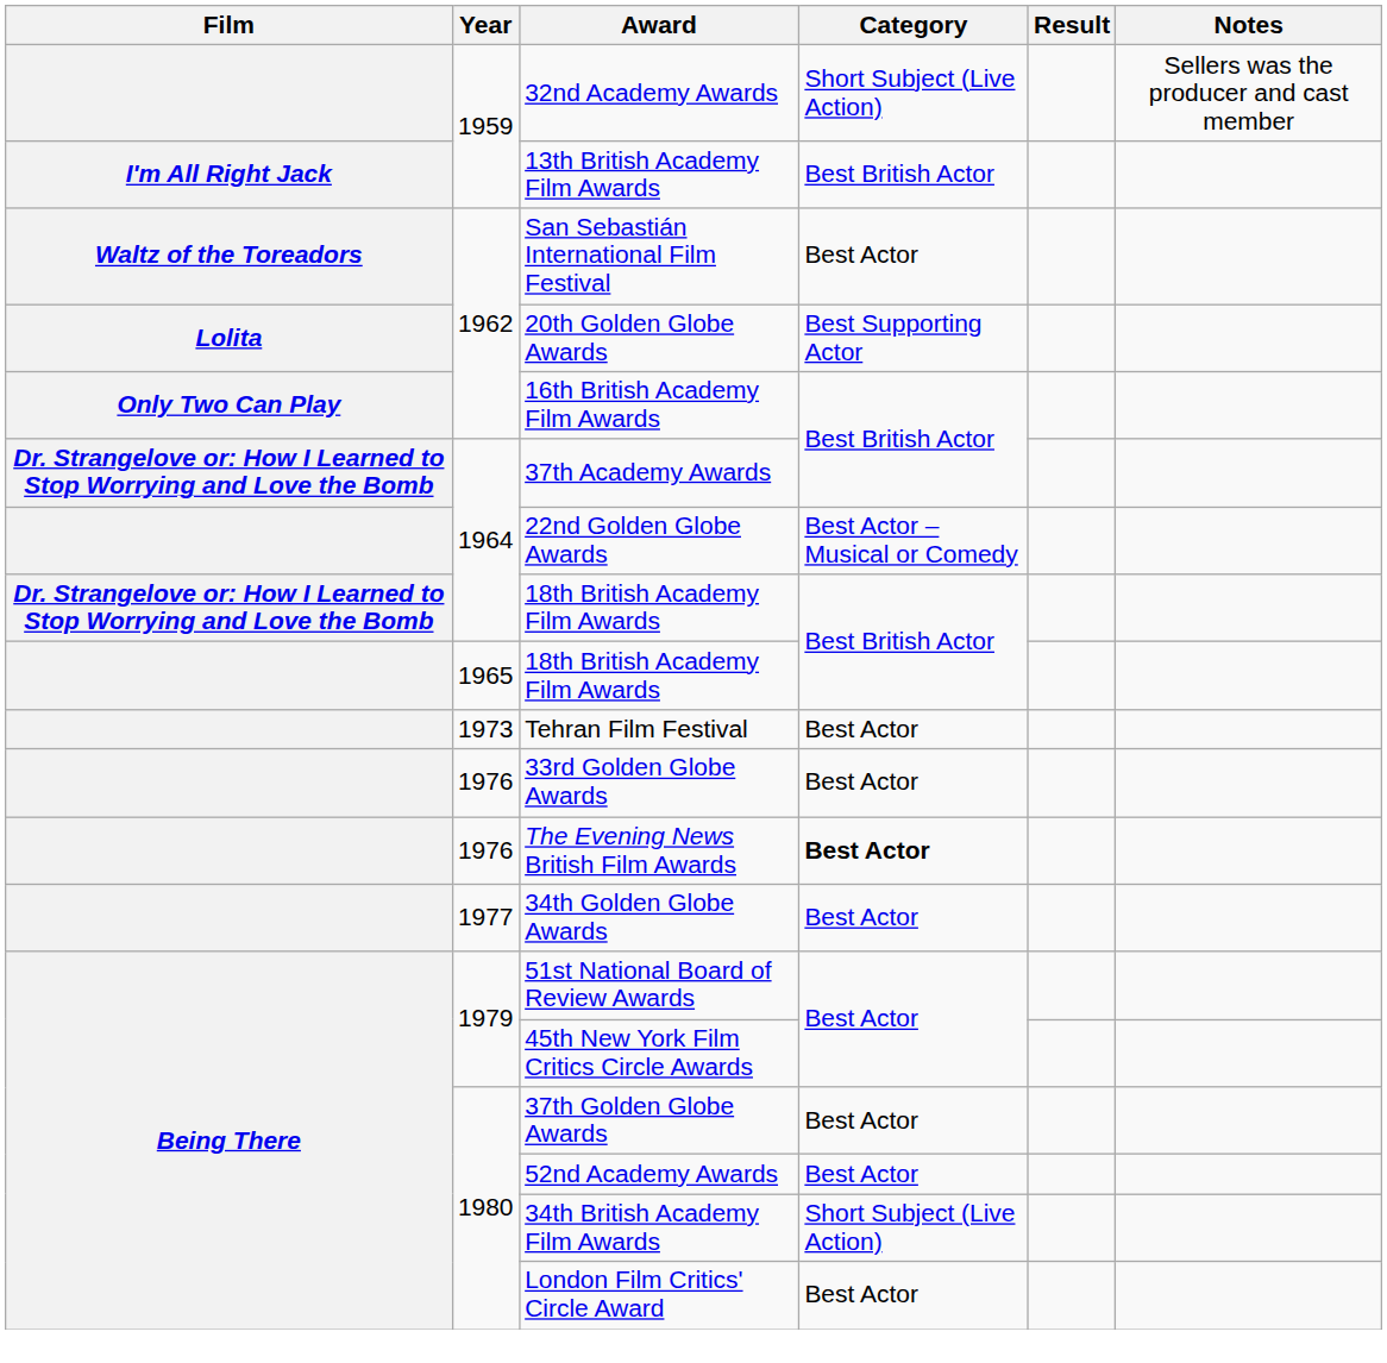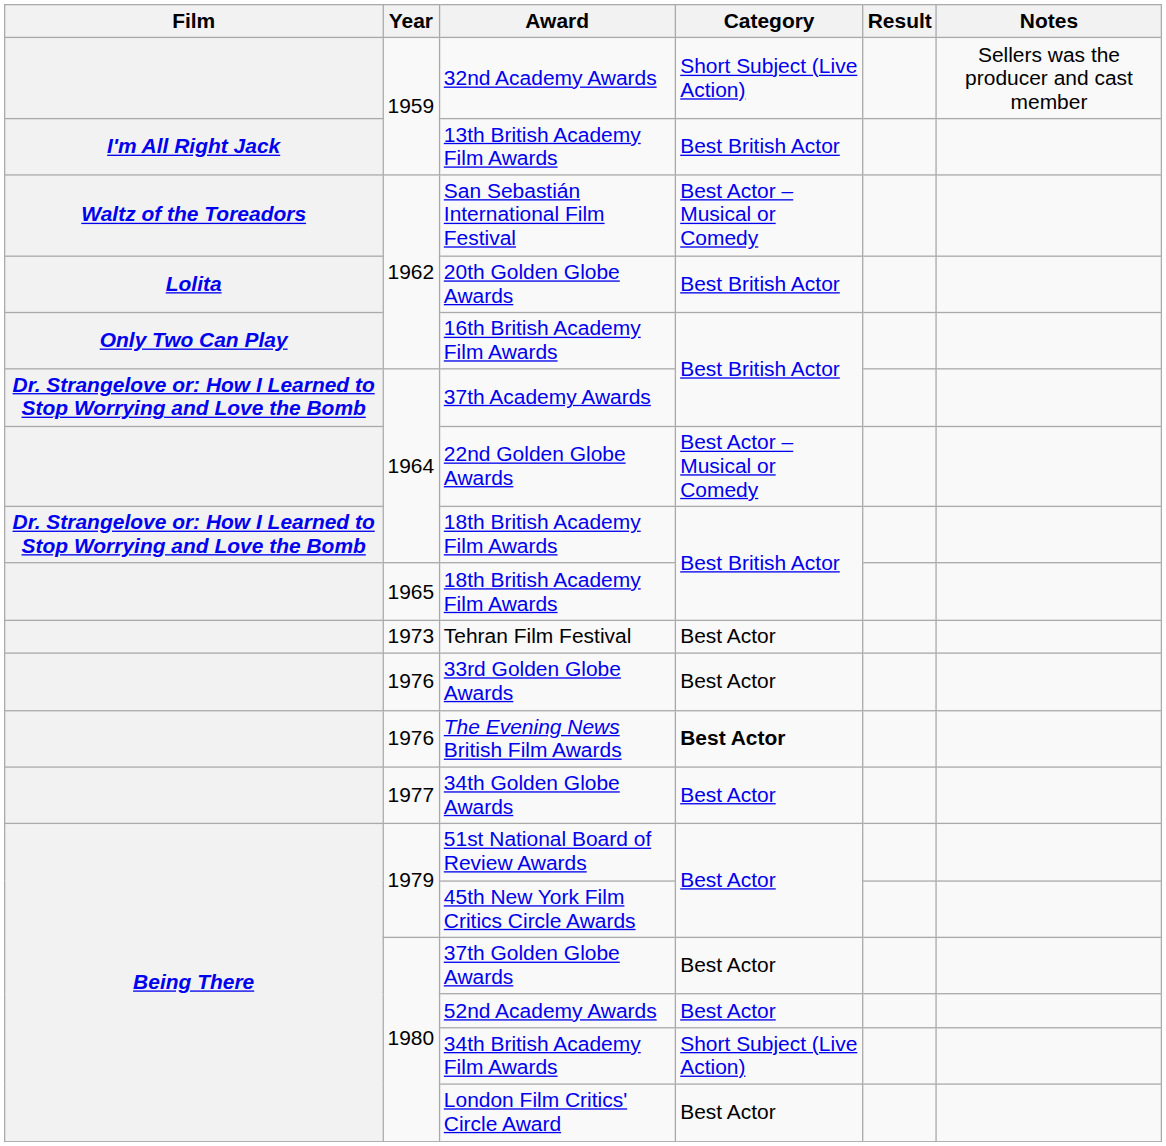 <table class="wikitable plainrowheaders sortable" style="margin-right: 0;">
 <tr>
 <th scope="col">Film</th>
 <th scope="col">Year</th>
 <th scope="col">Award</th>
 <th scope="col">Category</th>
 <th scope="col">Result</th>
 <th scope="col" class="unsortable">Notes</th>
 </tr>
 <tr>
 <th scope="row"></th>
 <td rowspan="2">1959</td>
 <td><a href='#'>32nd Academy Awards</a></td>
 <td><a href='#'>Short Subject (Live Action)</a></td>
 <td></td>
 <td style="text-align: center;">Sellers was the producer and cast member<br></td>
 </tr>
 <tr>
 <th scope="row"><em><a href='#'>I'm All Right Jack</a></em></th>
 <td><a href='#'>13th British Academy Film Awards</a></td>
 <td><a href='#'>Best British Actor</a></td>
 <td></td>
 <td style="text-align: center;"></td>
 </tr>
 <tr>
 <th scope="row"><em><a href='#'>Waltz of the Toreadors</a></em></th>
 <td rowspan="3">1962</td>
 <td><a href='#'>San Sebastián International Film Festival</a></td>
-<td>Best Actor</td>
+<td><a href='#'>Best Actor – Musical or Comedy</a></td>
 <td></td>
 <td style="text-align: center;"></td>
 </tr>
 <tr>
 <th scope="row"><em><a href='#'>Lolita</a></em></th>
 <td><a href='#'>20th Golden Globe Awards</a></td>
-<td><a href='#'>Best Supporting Actor</a></td>
+<td><a href='#'>Best British Actor</a></td>
 <td></td>
 <td style="text-align: center;"></td>
 </tr>
 <tr>
 <th scope="row"><em><a href='#'>Only Two Can Play</a></em></th>
 <td><a href='#'>16th British Academy Film Awards</a></td>
 <td rowspan="2"><a href='#'>Best British Actor</a></td>
 <td></td>
 <td style="text-align: center;"></td>
 </tr>
 <tr>
 <th scope="row"><em><a href='#'>Dr. Strangelove or: How I Learned to Stop Worrying and Love the Bomb</a></em></th>
 <td rowspan="3">1964</td>
 <td><a href='#'>37th Academy Awards</a></td>
 <td></td>
 <td style="text-align: center;"></td>
 </tr>
 <tr>
 <th scope="row"></th>
 <td><a href='#'>22nd Golden Globe Awards</a></td>
 <td><a href='#'>Best Actor – Musical or Comedy</a></td>
 <td></td>
 <td style="text-align: center;"></td>
 </tr>
 <tr>
 <th scope="row"><em><a href='#'>Dr. Strangelove or: How I Learned to Stop Worrying and Love the Bomb</a></em></th>
 <td><a href='#'>18th British Academy Film Awards</a></td>
 <td rowspan="2"><a href='#'>Best British Actor</a></td>
 <td></td>
 <td style="text-align: center;"></td>
 </tr>
 <tr>
 <th scope="row"></th>
 <td>1965</td>
 <td><a href='#'>18th British Academy Film Awards</a></td>
 <td></td>
 <td style="text-align: center;"></td>
 </tr>
 <tr>
 <th scope="row"></th>
 <td>1973</td>
 <td>Tehran Film Festival</td>
 <td>Best Actor</td>
 <td></td>
 <td style="text-align: center;"></td>
 </tr>
 <tr>
 <th scope="row"></th>
 <td>1976</td>
 <td><a href='#'>33rd Golden Globe Awards</a></td>
 <td>Best Actor</td>
 <td></td>
 <td style="text-align: center;"></td>
 </tr>
 <tr>
 <th scope="row"></th>
 <td>1976</td>
 <td><a href='#'><em>The Evening News</em> British Film Awards</a></td>
 <td><strong>Best Actor</strong></td>
 <td></td>
 <td style="text-align: center;"></td>
 </tr>
 <tr>
 <th scope="row"></th>
 <td>1977</td>
 <td><a href='#'>34th Golden Globe Awards</a></td>
 <td><a href='#'>Best Actor</a></td>
 <td></td>
 <td style="text-align: center;"></td>
 </tr>
 <tr>
 <th rowspan="6" scope="row"><em><a href='#'>Being There</a></em></th>
 <td rowspan="2">1979</td>
 <td><a href='#'>51st National Board of Review Awards</a></td>
 <td rowspan="2"><a href='#'>Best Actor</a></td>
 <td></td>
 <td style="text-align: center;"></td>
 </tr>
 <tr>
 <td><a href='#'>45th New York Film Critics Circle Awards</a></td>
 <td></td>
 <td style="text-align: center;"></td>
 </tr>
 <tr>
 <td rowspan="4">1980</td>
 <td><a href='#'>37th Golden Globe Awards</a></td>
 <td>Best Actor</td>
 <td></td>
 <td style="text-align: center;"></td>
 </tr>
 <tr>
 <td><a href='#'>52nd Academy Awards</a></td>
 <td><a href='#'>Best Actor</a></td>
 <td></td>
 <td style="text-align: center;"></td>
 </tr>
 <tr>
 <td><a href='#'>34th British Academy Film Awards</a></td>
 <td><a href='#'>Short Subject (Live Action)</a></td>
 <td></td>
 <td style="text-align: center;"></td>
 </tr>
 <tr>
 <td><a href='#'>London Film Critics' Circle Award</a></td>
 <td>Best Actor</td>
 <td></td>
 <td style="text-align: center;"></td>
 </tr>
 </table>
